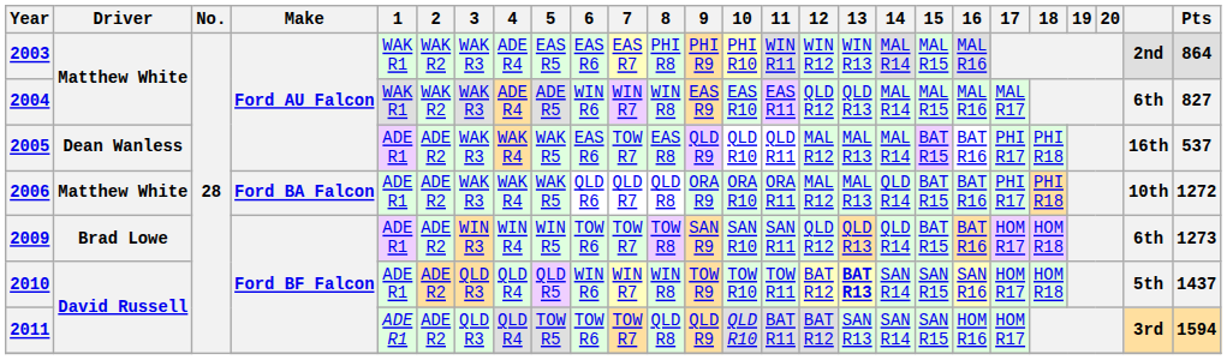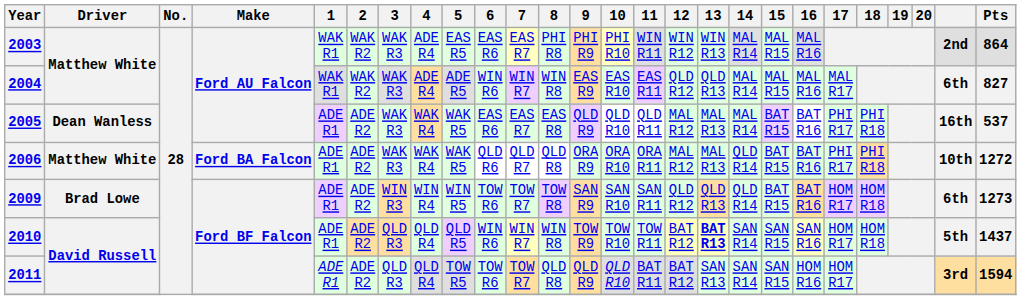 <table class="wikitable mw-collapsible mw-collapsed" style="text-align:center; font-size:75%">
 <tr>
 <th>Year</th>
 <th>Driver</th>
 <th>No.</th>
 <th>Make</th>
 <th>1</th>
 <th>2</th>
 <th>3</th>
 <th>4</th>
 <th>5</th>
 <th>6</th>
 <th>7</th>
 <th>8</th>
 <th>9</th>
 <th>10</th>
 <th>11</th>
 <th>12</th>
 <th>13</th>
 <th>14</th>
 <th>15</th>
 <th>16</th>
 <th>17</th>
 <th>18</th>
 <th>19</th>
 <th>20</th>
 <th></th>
 <th>Pts</th>
 </tr>
 <tr>
 <th><a href='#'>2003</a></th>
 <th rowspan=2>Matthew White</th>
 <th rowspan=8>28</th>
 <th rowspan=3><a href='#'>Ford AU Falcon</a></th>
 <td style="background: #dfffdf"><a href='#'>WAK<br>R1</a><br></td>
 <td style="background: #dfffdf"><a href='#'>WAK<br>R2</a><br></td>
 <td style="background: #dfffdf"><a href='#'>WAK<br>R3</a><br></td>
 <td style="background: #dfffdf"><a href='#'>ADE<br>R4</a><br></td>
 <td style="background: #dfffdf"><a href='#'>EAS<br>R5</a><br></td>
 <td style="background: #dfffdf"><a href='#'>EAS<br>R6</a><br></td>
 <td style="background: #ffffbf"><a href='#'>EAS<br>R7</a><br></td>
 <td style="background: #dfffdf"><a href='#'>PHI<br>R8</a><br></td>
 <td style="background: #ffdf9f"><a href='#'>PHI<br>R9</a><br></td>
 <td style="background: #ffffbf"><a href='#'>PHI<br>R10</a><br></td>
 <td style="background: #dfdfdf"><a href='#'>WIN<br>R11</a><br></td>
 <td style="background: #dfffdf"><a href='#'>WIN<br>R12</a><br></td>
 <td style="background: #dfffdf"><a href='#'>WIN<br>R13</a><br></td>
 <td style="background: #dfdfdf"><a href='#'>MAL<br>R14</a><br></td>
 <td style="background: #dfffdf"><a href='#'>MAL<br>R15</a><br></td>
 <td style="background: #dfdfdf"><a href='#'>MAL<br>R16</a><br></td>
 <th colspan=4></th>
 <th style="background: #dfdfdf">2nd</th>
 <th style="background: #dfdfdf">864</th>
 </tr>
 <tr>
 <th><a href='#'>2004</a></th>
 <td style="background: #dfdfdf"><a href='#'>WAK<br>R1</a><br></td>
 <td style="background: #dfffdf"><a href='#'>WAK<br>R2</a><br></td>
 <td style="background: #dfdfdf"><a href='#'>WAK<br>R3</a><br></td>
 <td style="background: #ffdf9f"><a href='#'>ADE<br>R4</a><br></td>
 <td style="background: #dfdfdf"><a href='#'>ADE<br>R5</a><br></td>
 <td style="background: #dfffdf"><a href='#'>WIN<br>R6</a><br></td>
 <td style="background: #efcfff"><a href='#'>WIN<br>R7</a><br></td>
 <td style="background: #dfffdf"><a href='#'>WIN<br>R8</a><br></td>
 <td style="background: #ffdf9f"><a href='#'>EAS<br>R9</a><br></td>
 <td style="background: #dfffdf"><a href='#'>EAS<br>R10</a><br></td>
 <td style="background: #efcfff"><a href='#'>EAS<br>R11</a><br></td>
 <td style="background: #dfffdf"><a href='#'>QLD<br>R12</a><br></td>
 <td style="background: #dfffdf"><a href='#'>QLD<br>R13</a><br></td>
 <td style="background: #dfffdf"><a href='#'>MAL<br>R14</a><br></td>
 <td style="background: #dfffdf"><a href='#'>MAL<br>R15</a><br></td>
 <td style="background: #dfffdf"><a href='#'>MAL<br>R16</a><br></td>
 <td style="background: #dfffdf"><a href='#'>MAL<br>R17</a><br></td>
 <th colspan=3></th>
 <th>6th</th>
 <th>827</th>
 </tr>
 <tr>
 <th><a href='#'>2005</a></th>
 <th>Dean Wanless</th>
 <td style="background: #efcfff"><a href='#'>ADE<br>R1</a><br></td>
 <td style="background: #dfffdf"><a href='#'>ADE<br>R2</a><br></td>
 <td style="background: #dfffdf"><a href='#'>WAK<br>R3</a><br></td>
 <td style="background: #ffdf9f"><a href='#'>WAK<br>R4</a><br></td>
 <td style="background: #dfffdf"><a href='#'>WAK<br>R5</a><br></td>
 <td style="background: #dfffdf"><a href='#'>EAS<br>R6</a><br></td>
-<td style="background: #dfffdf"><a href='#'>TOW<br>R7</a><br></td>
+<td style="background: #dfffdf"><a href='#'>EAS<br>R7</a><br></td>
 <td style="background: #dfffdf"><a href='#'>EAS<br>R8</a><br></td>
 <td style="background: #efcfff"><a href='#'>QLD<br>R9</a><br></td>
 <td style="background: #ffffff"><a href='#'>QLD<br>R10</a><br></td>
 <td style="background: #ffffff"><a href='#'>QLD<br>R11</a><br></td>
 <td style="background: #dfffdf"><a href='#'>MAL<br>R12</a><br></td>
 <td style="background: #dfffdf"><a href='#'>MAL<br>R13</a><br></td>
 <td style="background: #dfffdf"><a href='#'>MAL<br>R14</a><br></td>
 <td style="background: #efcfff"><a href='#'>BAT<br>R15</a><br></td>
 <td style="background: #ffffff"><a href='#'>BAT<br>R16</a><br></td>
 <td style="background: #dfffdf"><a href='#'>PHI<br>R17</a><br></td>
 <td style="background: #dfffdf"><a href='#'>PHI<br>R18</a><br></td>
 <th colspan=2></th>
 <th>16th</th>
 <th>537</th>
 </tr>
 <tr>
 <th><a href='#'>2006</a></th>
 <th>Matthew White</th>
 <th rowspan=1><a href='#'>Ford BA Falcon</a></th>
 <td style="background: #dfffdf"><a href='#'>ADE<br>R1</a><br></td>
 <td style="background: #dfffdf"><a href='#'>ADE<br>R2</a><br></td>
 <td style="background: #dfffdf"><a href='#'>WAK<br>R3</a><br></td>
 <td style="background: #dfffdf"><a href='#'>WAK<br>R4</a><br></td>
 <td style="background: #dfffdf"><a href='#'>WAK<br>R5</a><br></td>
 <td style="background: #ffffff"><a href='#'>QLD<br>R6</a><br></td>
 <td style="background: #ffffff"><a href='#'>QLD<br>R7</a><br></td>
 <td style="background: #ffffff"><a href='#'>QLD<br>R8</a><br></td>
 <td style="background: #dfffdf"><a href='#'>ORA<br>R9</a><br></td>
 <td style="background: #dfffdf"><a href='#'>ORA<br>R10</a><br></td>
 <td style="background: #dfffdf"><a href='#'>ORA<br>R11</a><br></td>
 <td style="background: #dfffdf"><a href='#'>MAL<br>R12</a><br></td>
 <td style="background: #dfffdf"><a href='#'>MAL<br>R13</a><br></td>
 <td style="background: #dfffdf"><a href='#'>QLD<br>R14</a><br></td>
 <td style="background: #dfffdf"><a href='#'>BAT<br>R15</a><br></td>
 <td style="background: #dfffdf"><a href='#'>BAT<br>R16</a><br></td>
 <td style="background: #dfffdf"><a href='#'>PHI<br>R17</a><br></td>
 <td style="background: #ffdf9f"><a href='#'>PHI<br>R18</a><br></td>
 <th colspan=2></th>
 <th>10th</th>
 <th>1272</th>
 </tr>
 <tr>
 <th><a href='#'>2009</a></th>
 <th>Brad Lowe</th>
 <th rowspan=3><a href='#'>Ford BF Falcon</a></th>
 <td style="background: #efcfff"><a href='#'>ADE<br>R1</a><br></td>
 <td style="background: #dfffdf"><a href='#'>ADE<br>R2</a><br></td>
 <td style="background: #ffdf9f"><a href='#'>WIN<br>R3</a><br></td>
 <td style="background: #dfffdf"><a href='#'>WIN<br>R4</a><br></td>
 <td style="background: #dfffdf"><a href='#'>WIN<br>R5</a><br></td>
 <td style="background: #dfffdf"><a href='#'>TOW<br>R6</a><br></td>
 <td style="background: #dfffdf"><a href='#'>TOW<br>R7</a><br></td>
 <td style="background: #efcfff"><a href='#'>TOW<br>R8</a><br></td>
 <td style="background: #ffdf9f"><a href='#'>SAN<br>R9</a><br></td>
 <td style="background: #dfffdf"><a href='#'>SAN<br>R10</a><br></td>
 <td style="background: #dfffdf"><a href='#'>SAN<br>R11</a><br></td>
 <td style="background: #dfffdf"><a href='#'>QLD<br>R12</a><br></td>
 <td style="background: #ffdf9f"><a href='#'>QLD<br>R13</a><br></td>
 <td style="background: #dfffdf"><a href='#'>QLD<br>R14</a><br></td>
 <td style="background: #dfffdf"><a href='#'>BAT<br>R15</a><br></td>
 <td style="background: #ffdf9f"><a href='#'>BAT<br>R16</a><br></td>
 <td style="background: #efcfff"><a href='#'>HOM<br>R17</a><br></td>
 <td style="background: #efcfff"><a href='#'>HOM<br>R18</a><br></td>
 <th colspan=2></th>
 <th>6th</th>
 <th>1273</th>
 </tr>
 <tr>
 <th><a href='#'>2010</a></th>
 <th rowspan=2><a href='#'>David Russell</a></th>
 <td style="background: #dfffdf"><a href='#'>ADE<br>R1</a><br></td>
 <td style="background: #ffdf9f"><a href='#'>ADE<br>R2</a><br></td>
 <td style="background: #ffdf9f"><a href='#'>QLD<br>R3</a><br></td>
 <td style="background: #dfffdf"><a href='#'>QLD<br>R4</a><br></td>
 <td style="background: #efcfff"><a href='#'>QLD<br>R5</a><br></td>
 <td style="background: #dfffdf"><a href='#'>WIN<br>R6</a><br></td>
 <td style="background: #ffffbf"><a href='#'>WIN<br>R7</a><br></td>
 <td style="background: #dfffdf"><a href='#'>WIN<br>R8</a><br></td>
 <td style="background: #ffdf9f"><a href='#'>TOW<br>R9</a><br></td>
 <td style="background: #dfffdf"><a href='#'>TOW<br>R10</a><br></td>
 <td style="background: #dfffdf"><a href='#'>TOW<br>R11</a><br></td>
 <td style="background: #ffffbf"><a href='#'>BAT<br>R12</a><br></td>
 <td style="background: #ffffbf"><strong><a href='#'>BAT<br>R13</a><br></strong></td>
 <td style="background: #dfffdf"><a href='#'>SAN<br>R14</a><br></td>
 <td style="background: #dfffdf"><a href='#'>SAN<br>R15</a><br></td>
 <td style="background: #ffffbf"><a href='#'>SAN<br>R16</a><br></td>
 <td style="background: #dfffdf"><a href='#'>HOM<br>R17</a><br></td>
 <td style="background: #dfffdf"><a href='#'>HOM<br>R18</a><br></td>
 <th colspan=2></th>
 <th>5th</th>
 <th>1437</th>
 </tr>
 <tr>
 <th><a href='#'>2011</a></th>
 <td style="background: #dfffdf"><em><a href='#'>ADE<br>R1</a><br></em></td>
 <td style="background: #dfffdf"><a href='#'>ADE<br>R2</a><br></td>
 <td style="background: #dfffdf"><a href='#'>QLD<br>R3</a><br></td>
 <td style="background: #dfdfdf"><a href='#'>QLD<br>R4</a><br></td>
 <td style="background: #dfdfdf"><a href='#'>TOW<br>R5</a><br></td>
 <td style="background: #dfffdf"><a href='#'>TOW<br>R6</a><br></td>
 <td style="background: #ffdf9f"><a href='#'>TOW<br>R7</a><br></td>
 <td style="background: #dfffdf"><a href='#'>QLD<br>R8</a><br></td>
 <td style="background: #ffdf9f"><a href='#'>QLD<br>R9</a><br></td>
 <td style="background: #dfdfdf"><em><a href='#'>QLD<br>R10</a><br></em></td>
 <td style="background: #dfdfdf"><a href='#'>BAT<br>R11</a><br></td>
 <td style="background: #dfdfdf"><a href='#'>BAT<br>R12</a><br></td>
 <td style="background: #dfffdf"><a href='#'>SAN<br>R13</a><br></td>
 <td style="background: #dfffdf"><a href='#'>SAN<br>R14</a><br></td>
 <td style="background: #dfffdf"><a href='#'>SAN<br>R15</a><br></td>
 <td style="background: #dfffdf"><a href='#'>HOM<br>R16</a><br></td>
 <td style="background: #dfffdf"><a href='#'>HOM<br>R17</a><br></td>
 <th colspan=3></th>
 <th style="background: #ffdf9f">3rd</th>
 <th style="background: #ffdf9f">1594</th>
 </tr>
 <tr>
 </tr>
 </table>
